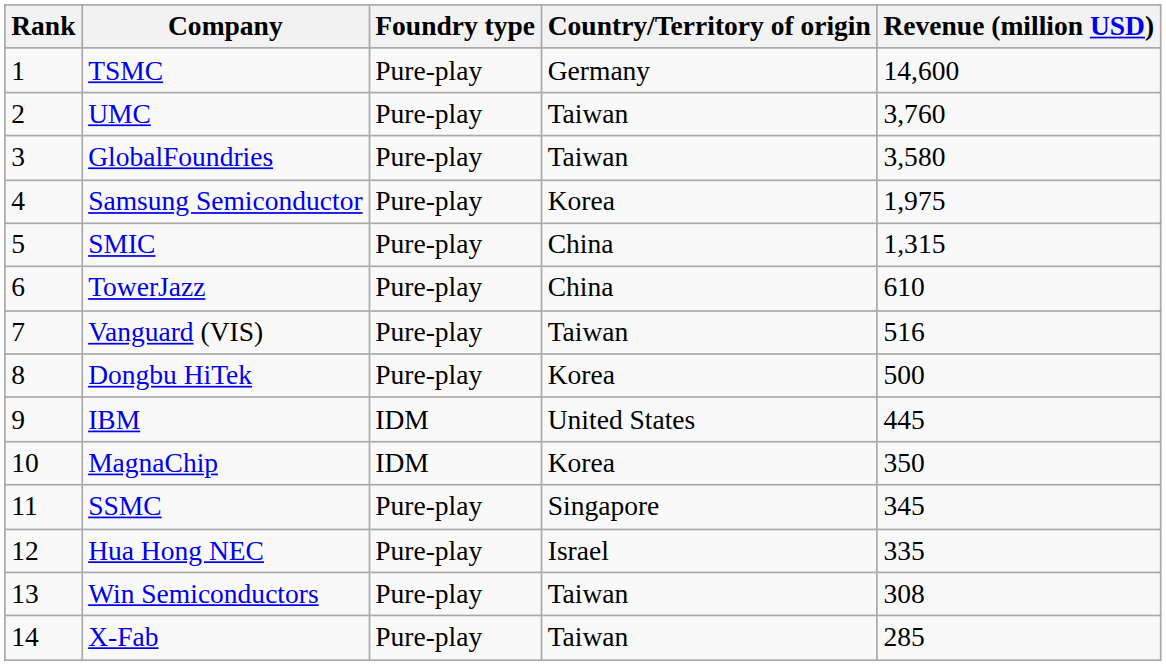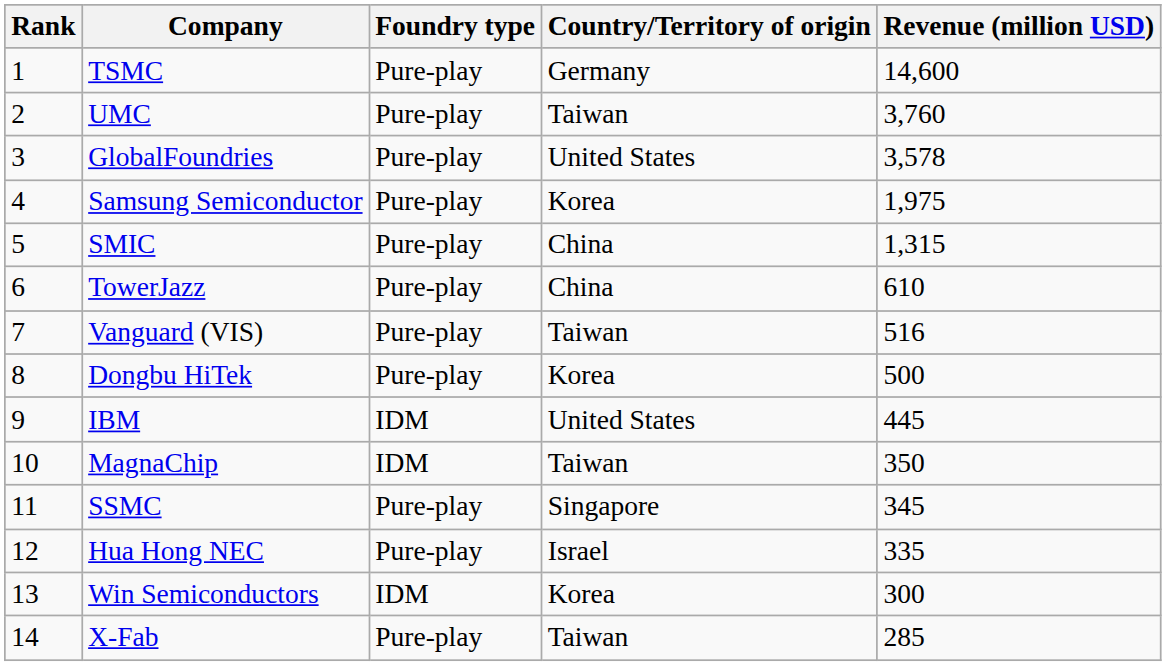 <table class="wikitable">
 <tr>
 <th>Rank</th>
 <th>Company</th>
 <th>Foundry type</th>
 <th>Country/Territory of origin</th>
 <th>Revenue (million <a href='#'>USD</a>)</th>
 </tr>
 <tr>
 <td>1</td>
 <td><a href='#'>TSMC</a></td>
 <td>Pure-play</td>
 <td>Germany</td>
 <td>14,600</td>
 </tr>
 <tr>
 <td>2</td>
 <td><a href='#'>UMC</a></td>
 <td>Pure-play</td>
 <td>Taiwan</td>
 <td>3,760</td>
 </tr>
 <tr>
 <td>3</td>
 <td><a href='#'>GlobalFoundries</a></td>
 <td>Pure-play</td>
-<td>Taiwan</td>
-<td>3,580</td>
+<td>United States</td>
+<td>3,578</td>
 </tr>
 <tr>
 <td>4</td>
 <td><a href='#'>Samsung Semiconductor</a></td>
 <td>Pure-play</td>
 <td>Korea</td>
 <td>1,975</td>
 </tr>
 <tr>
 <td>5</td>
 <td><a href='#'>SMIC</a></td>
 <td>Pure-play</td>
 <td>China</td>
 <td>1,315</td>
 </tr>
 <tr>
 <td>6</td>
 <td><a href='#'>TowerJazz</a></td>
 <td>Pure-play</td>
 <td>China</td>
 <td>610</td>
 </tr>
 <tr>
 <td>7</td>
 <td><a href='#'>Vanguard</a> (VIS)</td>
 <td>Pure-play</td>
 <td>Taiwan</td>
 <td>516</td>
 </tr>
 <tr>
 <td>8</td>
 <td><a href='#'>Dongbu HiTek</a></td>
 <td>Pure-play</td>
 <td>Korea</td>
 <td>500</td>
 </tr>
 <tr>
 <td>9</td>
 <td><a href='#'>IBM</a></td>
 <td>IDM</td>
 <td>United States</td>
 <td>445</td>
 </tr>
 <tr>
 <td>10</td>
 <td><a href='#'>MagnaChip</a></td>
 <td>IDM</td>
-<td>Korea</td>
+<td>Taiwan</td>
 <td>350</td>
 </tr>
 <tr>
 <td>11</td>
 <td><a href='#'>SSMC</a></td>
 <td>Pure-play</td>
 <td>Singapore</td>
 <td>345</td>
 </tr>
 <tr>
 <td>12</td>
 <td><a href='#'>Hua Hong NEC</a></td>
 <td>Pure-play</td>
 <td>Israel</td>
 <td>335</td>
 </tr>
 <tr>
 <td>13</td>
 <td><a href='#'>Win Semiconductors</a></td>
-<td>Pure-play</td>
-<td>Taiwan</td>
-<td>308</td>
+<td>IDM</td>
+<td>Korea</td>
+<td>300</td>
 </tr>
 <tr>
 <td>14</td>
 <td><a href='#'>X-Fab</a></td>
 <td>Pure-play</td>
 <td>Taiwan</td>
 <td>285</td>
 </tr>
 </table>
